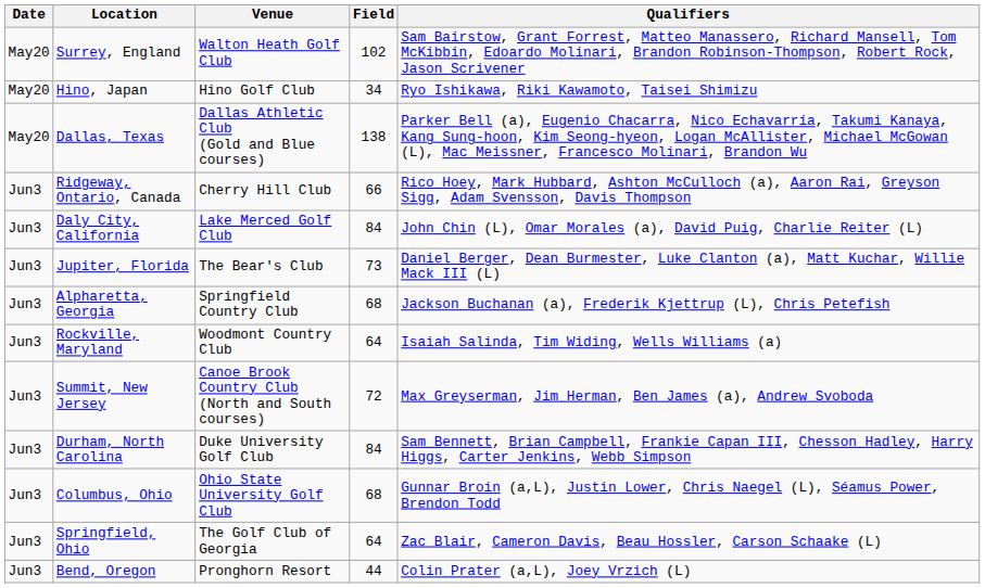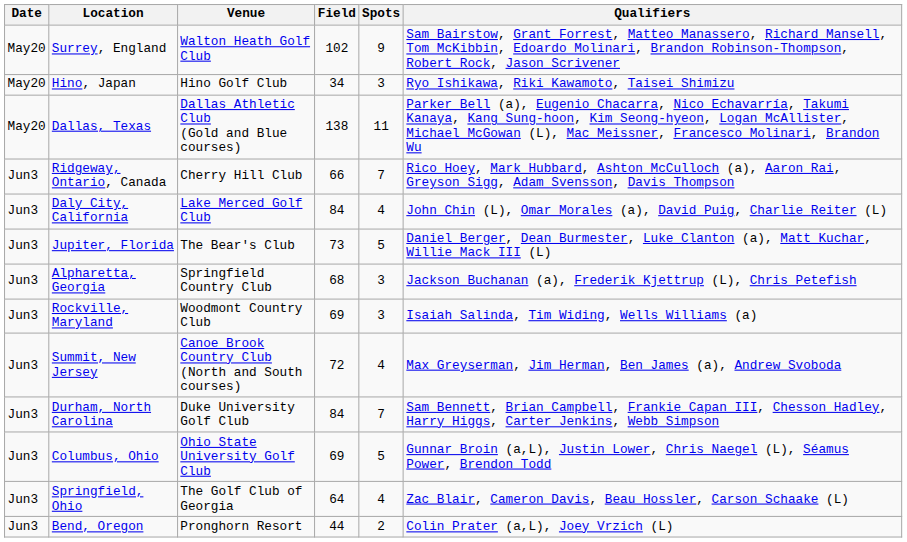 <table class=wikitable style=font-size:95%>
 <tr>
 <th>Date</th>
 <th>Location</th>
 <th>Venue</th>
 <th align=center>Field</th>
+<th align=center>Spots</th>
 <th>Qualifiers</th>
 </tr>
 <tr>
 <td>May20</td>
 <td><a href='#'>Surrey</a>, England</td>
 <td><a href='#'>Walton Heath Golf Club</a></td>
 <td align=center>102</td>
+<td align=center>9</td>
 <td><a href='#'>Sam Bairstow</a>, <a href='#'>Grant Forrest</a>, <a href='#'>Matteo Manassero</a>, <a href='#'>Richard Mansell</a>, <a href='#'>Tom McKibbin</a>, <a href='#'>Edoardo Molinari</a>, <a href='#'>Brandon Robinson-Thompson</a>, <a href='#'>Robert Rock</a>, <a href='#'>Jason Scrivener</a></td>
 </tr>
 <tr>
 <td>May20</td>
 <td><a href='#'>Hino</a>, Japan</td>
 <td>Hino Golf Club</td>
 <td align=center>34</td>
+<td align=center>3</td>
 <td><a href='#'>Ryo Ishikawa</a>, <a href='#'>Riki Kawamoto</a>, <a href='#'>Taisei Shimizu</a></td>
 </tr>
 <tr>
 <td>May20</td>
 <td><a href='#'>Dallas, Texas</a></td>
 <td><a href='#'>Dallas Athletic Club</a><br>(Gold and Blue courses)</td>
 <td align=center>138</td>
+<td align=center>11</td>
 <td><a href='#'>Parker Bell</a> (a), <a href='#'>Eugenio Chacarra</a>, <a href='#'>Nico Echavarría</a>, <a href='#'>Takumi Kanaya</a>, <a href='#'>Kang Sung-hoon</a>, <a href='#'>Kim Seong-hyeon</a>, <a href='#'>Logan McAllister</a>, <a href='#'>Michael McGowan</a> (L), <a href='#'>Mac Meissner</a>, <a href='#'>Francesco Molinari</a>, <a href='#'>Brandon Wu</a></td>
 </tr>
 <tr>
 <td>Jun3</td>
 <td><a href='#'>Ridgeway, Ontario</a>, Canada</td>
 <td>Cherry Hill Club</td>
 <td align=center>66</td>
+<td align=center>7</td>
 <td><a href='#'>Rico Hoey</a>, <a href='#'>Mark Hubbard</a>, <a href='#'>Ashton McCulloch</a> (a), <a href='#'>Aaron Rai</a>, <a href='#'>Greyson Sigg</a>, <a href='#'>Adam Svensson</a>, <a href='#'>Davis Thompson</a></td>
 </tr>
 <tr>
 <td>Jun3</td>
 <td><a href='#'>Daly City, California</a></td>
 <td><a href='#'>Lake Merced Golf Club</a></td>
 <td align=center>84</td>
+<td align=center>4</td>
 <td><a href='#'>John Chin</a> (L), <a href='#'>Omar Morales</a> (a), <a href='#'>David Puig</a>, <a href='#'>Charlie Reiter</a> (L)</td>
 </tr>
 <tr>
 <td>Jun3</td>
 <td><a href='#'>Jupiter, Florida</a></td>
 <td>The Bear's Club</td>
 <td align=center>73</td>
+<td align=center>5</td>
 <td><a href='#'>Daniel Berger</a>, <a href='#'>Dean Burmester</a>, <a href='#'>Luke Clanton</a> (a), <a href='#'>Matt Kuchar</a>, <a href='#'>Willie Mack III</a> (L)</td>
 </tr>
 <tr>
 <td>Jun3</td>
 <td><a href='#'>Alpharetta, Georgia</a></td>
 <td>Springfield Country Club</td>
 <td align=center>68</td>
+<td align=center>3</td>
 <td><a href='#'>Jackson Buchanan</a> (a), <a href='#'>Frederik Kjettrup</a> (L), <a href='#'>Chris Petefish</a></td>
 </tr>
 <tr>
 <td>Jun3</td>
 <td><a href='#'>Rockville, Maryland</a></td>
 <td>Woodmont Country Club</td>
-<td align=center>64</td>
+<td align=center>69</td>
+<td align=center>3</td>
 <td><a href='#'>Isaiah Salinda</a>, <a href='#'>Tim Widing</a>, <a href='#'>Wells Williams</a> (a)</td>
 </tr>
 <tr>
 <td>Jun3</td>
 <td><a href='#'>Summit, New Jersey</a></td>
 <td><a href='#'>Canoe Brook Country Club</a><br>(North and South courses)</td>
 <td align=center>72</td>
+<td align=center>4</td>
 <td><a href='#'>Max Greyserman</a>, <a href='#'>Jim Herman</a>, <a href='#'>Ben James</a> (a), <a href='#'>Andrew Svoboda</a></td>
 </tr>
 <tr>
 <td>Jun3</td>
 <td><a href='#'>Durham, North Carolina</a></td>
 <td>Duke University Golf Club</td>
 <td align=center>84</td>
+<td align=center>7</td>
 <td><a href='#'>Sam Bennett</a>, <a href='#'>Brian Campbell</a>, <a href='#'>Frankie Capan III</a>, <a href='#'>Chesson Hadley</a>, <a href='#'>Harry Higgs</a>, <a href='#'>Carter Jenkins</a>, <a href='#'>Webb Simpson</a></td>
 </tr>
 <tr>
 <td>Jun3</td>
 <td><a href='#'>Columbus, Ohio</a></td>
 <td><a href='#'>Ohio State University Golf Club</a></td>
-<td align=center>68</td>
+<td align=center>69</td>
+<td align=center>5</td>
 <td><a href='#'>Gunnar Broin</a> (a,L), <a href='#'>Justin Lower</a>, <a href='#'>Chris Naegel</a> (L), <a href='#'>Séamus Power</a>, <a href='#'>Brendon Todd</a></td>
 </tr>
 <tr>
 <td>Jun3</td>
 <td><a href='#'>Springfield, Ohio</a></td>
 <td>The Golf Club of Georgia</td>
 <td align=center>64</td>
+<td align=center>4</td>
 <td><a href='#'>Zac Blair</a>, <a href='#'>Cameron Davis</a>, <a href='#'>Beau Hossler</a>, <a href='#'>Carson Schaake</a> (L)</td>
 </tr>
 <tr>
 <td>Jun3</td>
 <td><a href='#'>Bend, Oregon</a></td>
 <td>Pronghorn Resort</td>
 <td align=center>44</td>
+<td align=center>2</td>
 <td><a href='#'>Colin Prater</a> (a,L), <a href='#'>Joey Vrzich</a> (L)</td>
 </tr>
 </table>
